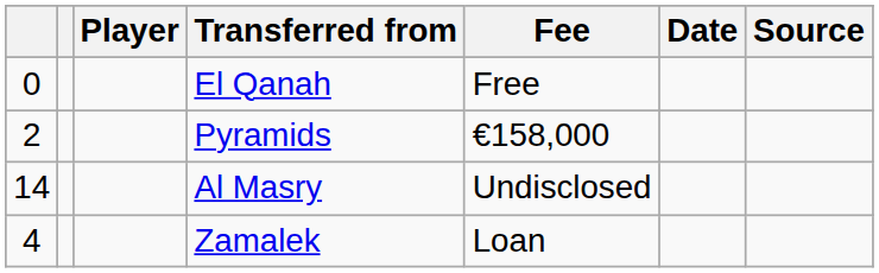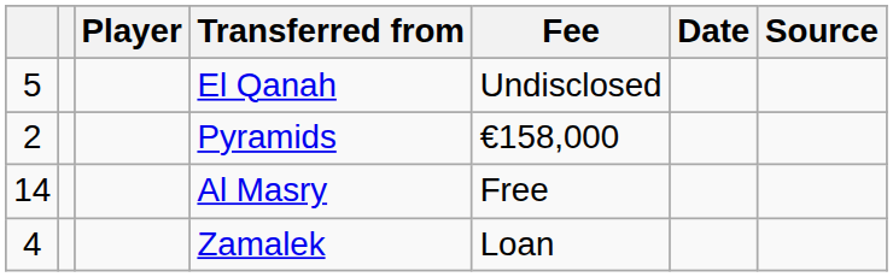 <table class="wikitable plainrowheaders sortable">
 <tr>
 <th></th>
 <th></th>
 <th scope=col>Player</th>
 <th>Transferred from</th>
 <th !scope=col; style="width: 65px;">Fee</th>
 <th scope=col>Date</th>
 <th scope=col>Source</th>
 </tr>
 <tr>
-<td align=center>0</td>
+<td align=center>5</td>
 <td align=center></td>
 <td></td>
 <td> <a href='#'>El Qanah</a></td>
-<td>Free</td>
+<td>Undisclosed</td>
 <td></td>
 <td></td>
 </tr>
 <tr>
 <td align=center>2</td>
 <td align=center></td>
 <td></td>
 <td> <a href='#'>Pyramids</a></td>
 <td>€158,000</td>
 <td></td>
 <td></td>
 </tr>
 <tr>
 <td align=center>14</td>
 <td align=center></td>
 <td></td>
 <td> <a href='#'>Al Masry</a></td>
-<td>Undisclosed</td>
+<td>Free</td>
 <td></td>
 <td></td>
 </tr>
 <tr>
 <td align=center>4</td>
 <td align=center></td>
 <td></td>
 <td> <a href='#'>Zamalek</a></td>
 <td>Loan</td>
 <td></td>
 <td></td>
 </tr>
 </table>
